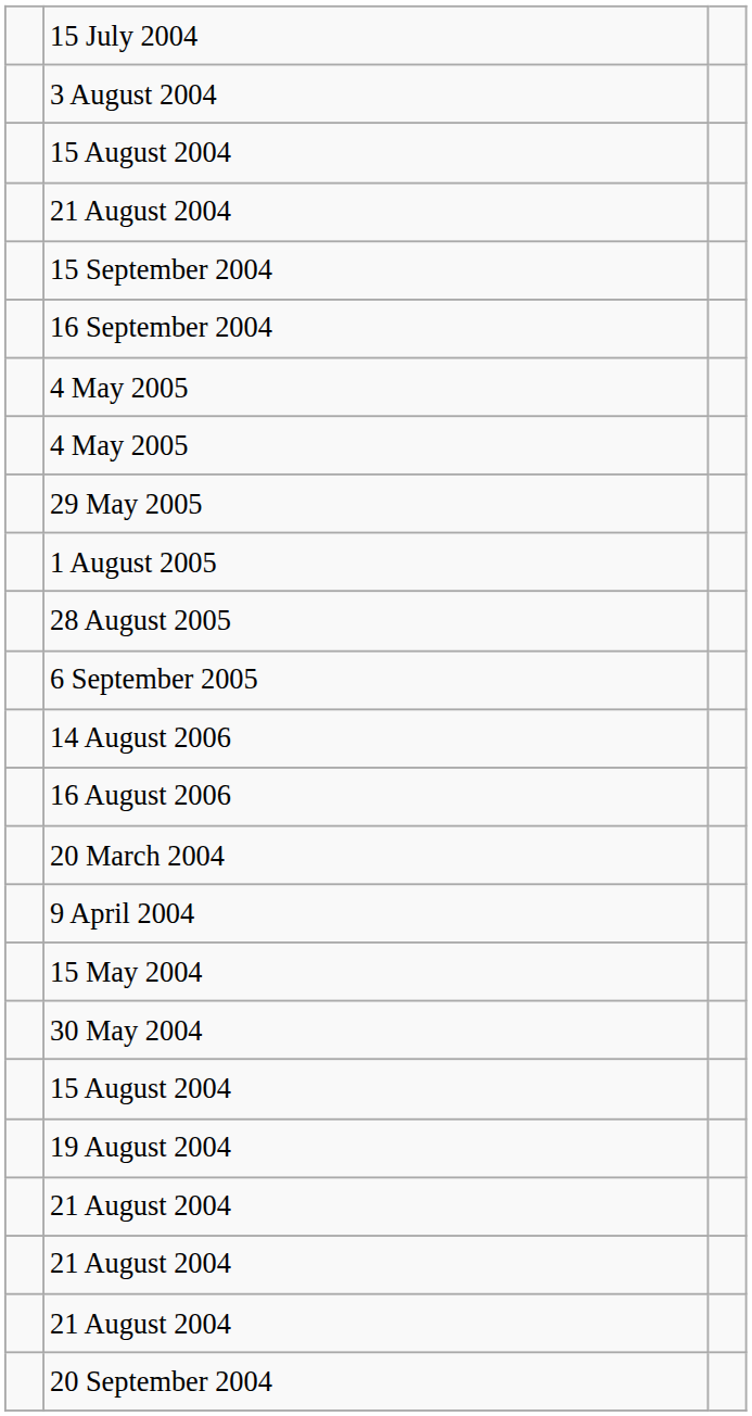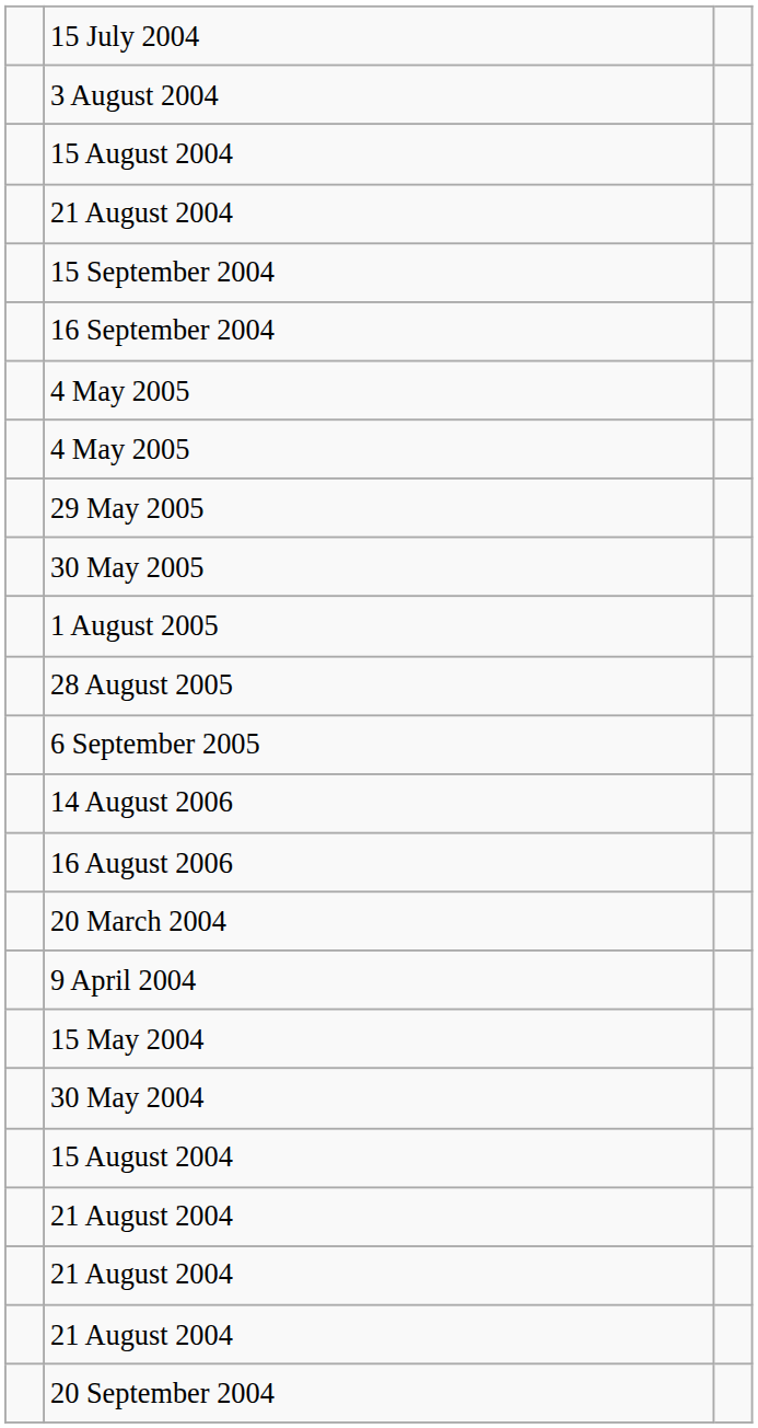 <table class="wikitable" style="font-size: 89%; float: left; width: 26em; margin-right: 1em; height: 700px">
 <tr>
 <td></td>
 <td>15 July 2004</td>
 <td></td>
 </tr>
 <tr>
 <td></td>
 <td>3 August 2004</td>
 <td></td>
 </tr>
 <tr>
 <td></td>
 <td>15 August 2004</td>
 <td></td>
 </tr>
 <tr>
 <td></td>
 <td>21 August 2004</td>
 <td></td>
 </tr>
 <tr>
 <td></td>
 <td>15 September 2004</td>
 <td></td>
 </tr>
 <tr>
 <td></td>
 <td>16 September 2004</td>
 <td></td>
 </tr>
 <tr>
 <td></td>
 <td>4 May 2005</td>
 <td></td>
 </tr>
 <tr>
 <td></td>
 <td>4 May 2005</td>
 <td></td>
 </tr>
 <tr>
 <td></td>
 <td>29 May 2005</td>
+<td></td>
+</tr>
+<tr>
+<td></td>
+<td>30 May 2005</td>
 <td></td>
 </tr>
 <tr>
 <td></td>
 <td>1 August 2005</td>
 <td></td>
 </tr>
 <tr>
 <td></td>
 <td>28 August 2005</td>
 <td></td>
 </tr>
 <tr>
 <td></td>
 <td>6 September 2005</td>
 <td></td>
 </tr>
 <tr>
 <td></td>
 <td>14 August 2006</td>
 <td></td>
 </tr>
 <tr>
 <td></td>
 <td>16 August 2006</td>
 <td></td>
 </tr>
 <tr>
 <td></td>
 <td>20 March 2004</td>
 <td></td>
 </tr>
 <tr>
 <td></td>
 <td>9 April 2004</td>
 <td></td>
 </tr>
 <tr>
 <td></td>
 <td>15 May 2004</td>
 <td></td>
 </tr>
 <tr>
 <td></td>
 <td>30 May 2004</td>
 <td></td>
 </tr>
 <tr>
 <td></td>
 <td>15 August 2004</td>
 <td></td>
 </tr>
 <tr>
 <td></td>
-<td>19 August 2004</td>
-<td></td>
-</tr>
-<tr>
-<td></td>
 <td>21 August 2004</td>
 <td></td>
 </tr>
 <tr>
 <td></td>
 <td>21 August 2004</td>
 <td></td>
 </tr>
 <tr>
 <td></td>
 <td>21 August 2004</td>
 <td></td>
 </tr>
 <tr>
 <td></td>
 <td>20 September 2004</td>
 <td></td>
 </tr>
 </table>
